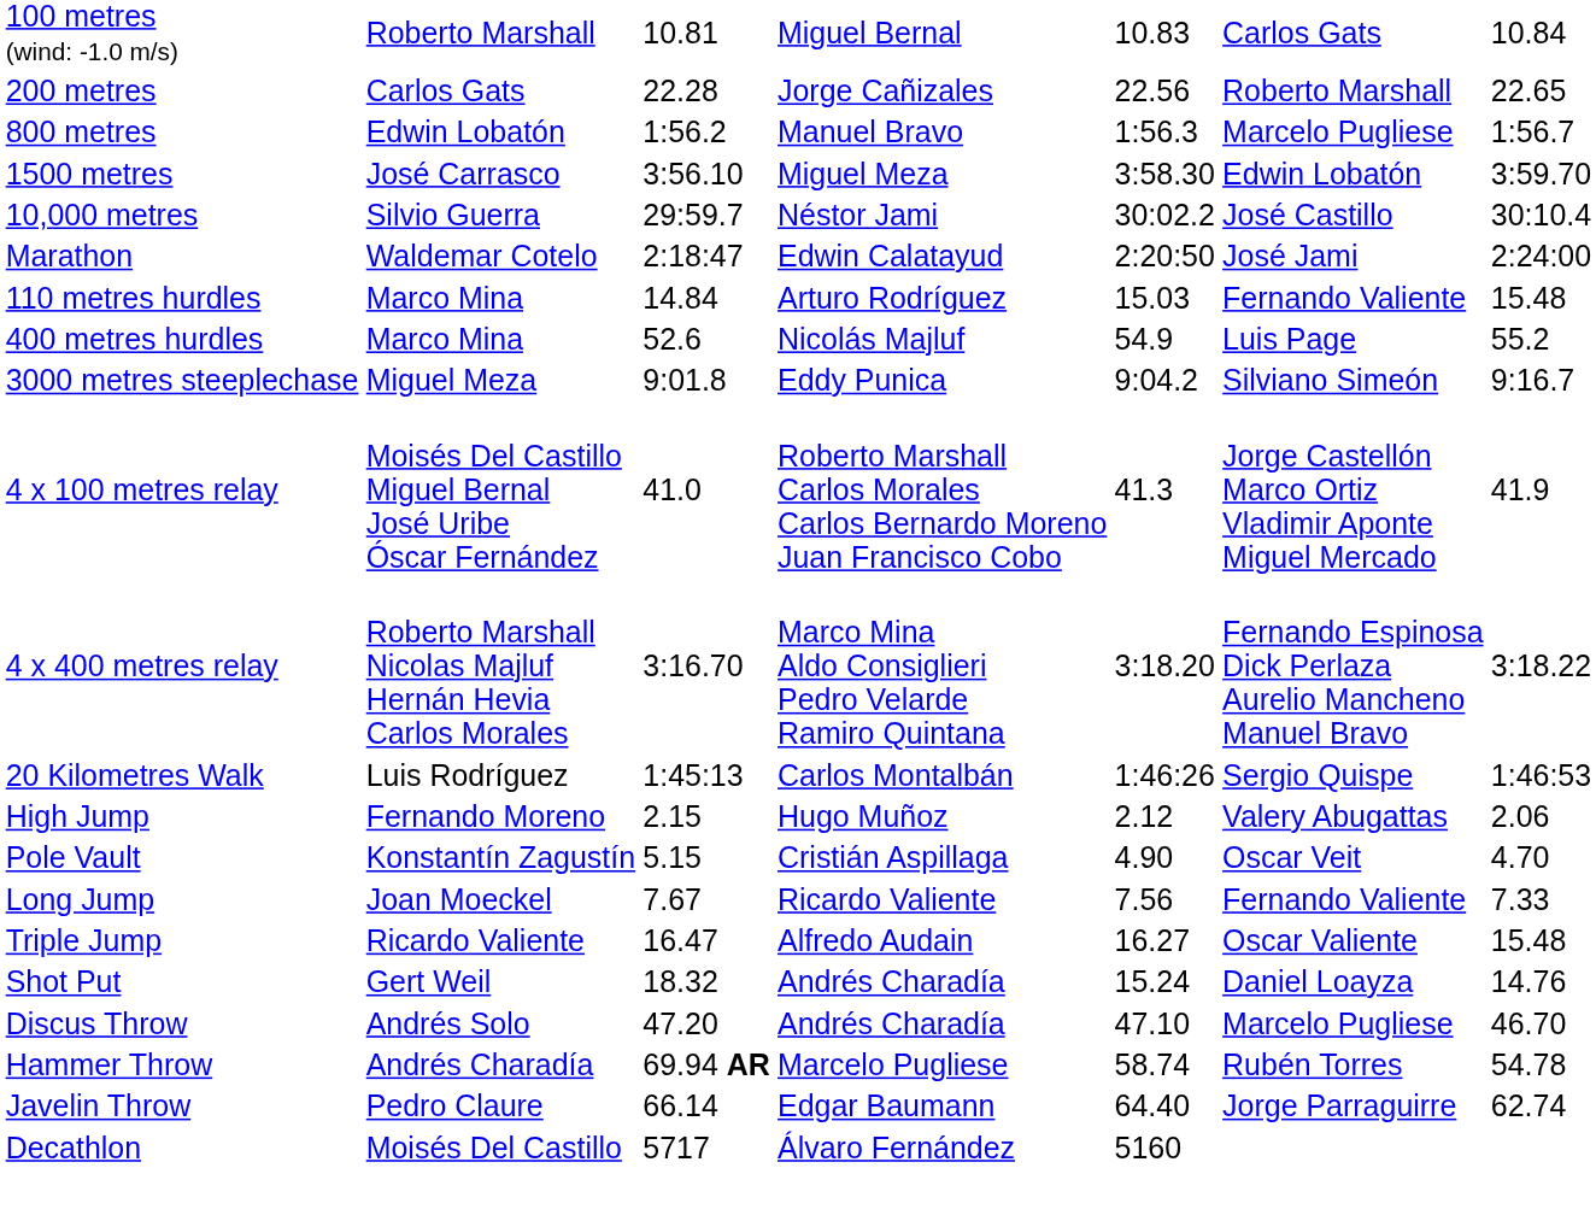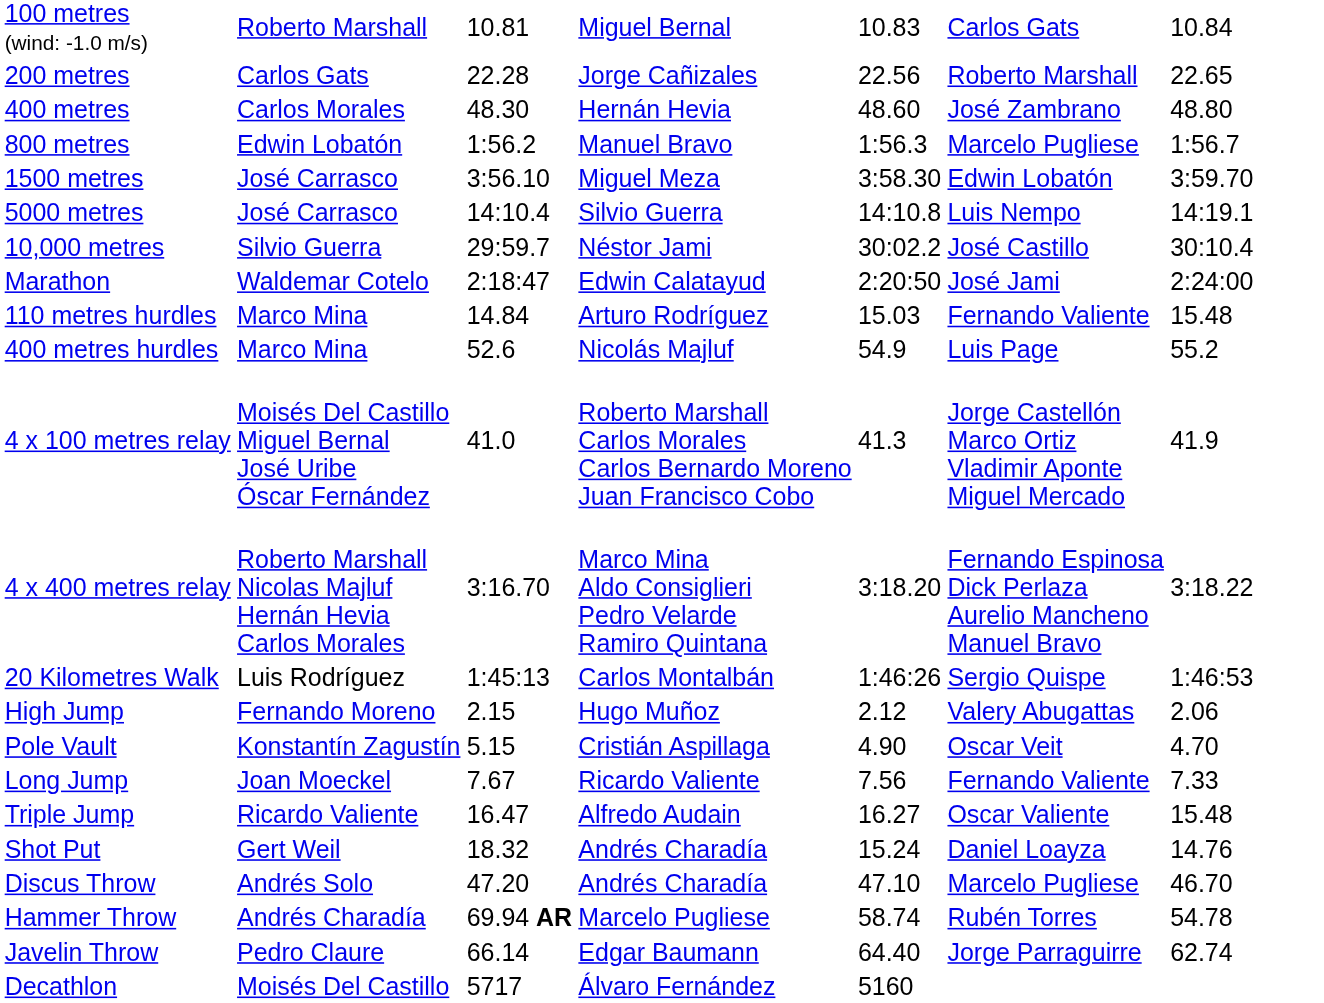 <table>
 <tr>
 <td><a href='#'>100 metres</a><br><small>(wind: -1.0 m/s)</small></td>
 <td><a href='#'>Roberto Marshall</a><br> </td>
 <td>10.81</td>
 <td><a href='#'>Miguel Bernal</a><br> </td>
 <td>10.83</td>
 <td><a href='#'>Carlos Gats</a><br> </td>
 <td>10.84</td>
 </tr>
 <tr>
 <td><a href='#'>200 metres</a></td>
 <td><a href='#'>Carlos Gats</a><br> </td>
 <td>22.28</td>
 <td><a href='#'>Jorge Cañizales</a><br> </td>
 <td>22.56</td>
 <td><a href='#'>Roberto Marshall</a><br> </td>
 <td>22.65</td>
 </tr>
 <tr>
+<td><a href='#'>400 metres</a></td>
+<td><a href='#'>Carlos Morales</a><br> </td>
+<td>48.30</td>
+<td><a href='#'>Hernán Hevia</a><br> </td>
+<td>48.60</td>
+<td><a href='#'>José Zambrano</a><br> </td>
+<td>48.80</td>
+</tr>
+<tr>
 <td><a href='#'>800 metres</a></td>
 <td><a href='#'>Edwin Lobatón</a><br> </td>
 <td>1:56.2</td>
 <td><a href='#'>Manuel Bravo</a><br> </td>
 <td>1:56.3</td>
 <td><a href='#'>Marcelo Pugliese</a><br> </td>
 <td>1:56.7</td>
 </tr>
 <tr>
 <td><a href='#'>1500 metres</a></td>
 <td><a href='#'>José Carrasco</a><br> </td>
 <td>3:56.10</td>
 <td><a href='#'>Miguel Meza</a><br> </td>
 <td>3:58.30</td>
 <td><a href='#'>Edwin Lobatón</a><br> </td>
 <td>3:59.70</td>
+</tr>
+<tr>
+<td><a href='#'>5000 metres</a></td>
+<td><a href='#'>José Carrasco</a><br> </td>
+<td>14:10.4</td>
+<td><a href='#'>Silvio Guerra</a><br> </td>
+<td>14:10.8</td>
+<td><a href='#'>Luis Nempo</a><br> </td>
+<td>14:19.1</td>
 </tr>
 <tr>
 <td><a href='#'>10,000 metres</a></td>
 <td><a href='#'>Silvio Guerra</a><br> </td>
 <td>29:59.7</td>
 <td><a href='#'>Néstor Jami</a><br> </td>
 <td>30:02.2</td>
 <td><a href='#'>José Castillo</a><br> </td>
 <td>30:10.4</td>
 </tr>
 <tr>
 <td><a href='#'>Marathon</a></td>
 <td><a href='#'>Waldemar Cotelo</a><br> </td>
 <td>2:18:47</td>
 <td><a href='#'>Edwin Calatayud</a><br> </td>
 <td>2:20:50</td>
 <td><a href='#'>José Jami</a><br> </td>
 <td>2:24:00</td>
 </tr>
 <tr>
 <td><a href='#'>110 metres hurdles</a></td>
 <td><a href='#'>Marco Mina</a><br> </td>
 <td>14.84</td>
 <td><a href='#'>Arturo Rodríguez</a><br> </td>
 <td>15.03</td>
 <td><a href='#'>Fernando Valiente</a><br> </td>
 <td>15.48</td>
 </tr>
 <tr>
 <td><a href='#'>400 metres hurdles</a></td>
 <td><a href='#'>Marco Mina</a><br> </td>
 <td>52.6</td>
 <td><a href='#'>Nicolás Majluf</a><br> </td>
 <td>54.9</td>
 <td><a href='#'>Luis Page</a><br> </td>
 <td>55.2</td>
-</tr>
-<tr>
-<td><a href='#'>3000 metres steeplechase</a></td>
-<td><a href='#'>Miguel Meza</a><br> </td>
-<td>9:01.8</td>
-<td><a href='#'>Eddy Punica</a><br> </td>
-<td>9:04.2</td>
-<td><a href='#'>Silviano Simeón</a><br> </td>
-<td>9:16.7</td>
 </tr>
 <tr>
 <td><a href='#'>4 x 100 metres relay</a></td>
 <td><br><a href='#'>Moisés Del Castillo</a><br><a href='#'>Miguel Bernal</a><br><a href='#'>José Uribe</a><br><a href='#'>Óscar Fernández</a></td>
 <td>41.0</td>
 <td><br><a href='#'>Roberto Marshall</a><br><a href='#'>Carlos Morales</a><br><a href='#'>Carlos Bernardo Moreno</a><br><a href='#'>Juan Francisco Cobo</a></td>
 <td>41.3</td>
 <td><br><a href='#'>Jorge Castellón</a><br><a href='#'>Marco Ortiz</a><br><a href='#'>Vladimir Aponte</a><br><a href='#'>Miguel Mercado</a></td>
 <td>41.9</td>
 </tr>
 <tr>
 <td><a href='#'>4 x 400 metres relay</a></td>
 <td><br><a href='#'>Roberto Marshall</a><br><a href='#'>Nicolas Majluf</a><br><a href='#'>Hernán Hevia</a><br><a href='#'>Carlos Morales</a></td>
 <td>3:16.70</td>
 <td><br><a href='#'>Marco Mina</a><br><a href='#'>Aldo Consiglieri</a><br><a href='#'>Pedro Velarde</a><br><a href='#'>Ramiro Quintana</a></td>
 <td>3:18.20</td>
 <td><br><a href='#'>Fernando Espinosa</a><br><a href='#'>Dick Perlaza</a><br><a href='#'>Aurelio Mancheno</a><br><a href='#'>Manuel Bravo</a></td>
 <td>3:18.22</td>
 </tr>
 <tr>
 <td><a href='#'>20 Kilometres Walk</a></td>
 <td>Luis Rodríguez<br> </td>
 <td>1:45:13</td>
 <td><a href='#'>Carlos Montalbán</a><br> </td>
 <td>1:46:26</td>
 <td><a href='#'>Sergio Quispe</a><br> </td>
 <td>1:46:53</td>
 </tr>
 <tr>
 <td><a href='#'>High Jump</a></td>
 <td><a href='#'>Fernando Moreno</a><br> </td>
 <td>2.15</td>
 <td><a href='#'>Hugo Muñoz</a><br> </td>
 <td>2.12</td>
 <td><a href='#'>Valery Abugattas</a><br> </td>
 <td>2.06</td>
 </tr>
 <tr>
 <td><a href='#'>Pole Vault</a></td>
 <td><a href='#'>Konstantín Zagustín</a><br> </td>
 <td>5.15</td>
 <td><a href='#'>Cristián Aspillaga</a><br> </td>
 <td>4.90</td>
 <td><a href='#'>Oscar Veit</a><br> </td>
 <td>4.70</td>
 </tr>
 <tr>
 <td><a href='#'>Long Jump</a></td>
 <td><a href='#'>Joan Moeckel</a><br> </td>
 <td>7.67</td>
 <td><a href='#'>Ricardo Valiente</a><br> </td>
 <td>7.56</td>
 <td><a href='#'>Fernando Valiente</a><br> </td>
 <td>7.33</td>
 </tr>
 <tr>
 <td><a href='#'>Triple Jump</a></td>
 <td><a href='#'>Ricardo Valiente</a><br> </td>
 <td>16.47</td>
 <td><a href='#'>Alfredo Audain</a><br> </td>
 <td>16.27</td>
 <td><a href='#'>Oscar Valiente</a><br> </td>
 <td>15.48</td>
 </tr>
 <tr>
 <td><a href='#'>Shot Put</a></td>
 <td><a href='#'>Gert Weil</a><br> </td>
 <td>18.32</td>
 <td><a href='#'>Andrés Charadía</a><br> </td>
 <td>15.24</td>
 <td><a href='#'>Daniel Loayza</a><br> </td>
 <td>14.76</td>
 </tr>
 <tr>
 <td><a href='#'>Discus Throw</a></td>
 <td><a href='#'>Andrés Solo</a><br> </td>
 <td>47.20</td>
 <td><a href='#'>Andrés Charadía</a><br> </td>
 <td>47.10</td>
 <td><a href='#'>Marcelo Pugliese</a><br> </td>
 <td>46.70</td>
 </tr>
 <tr>
 <td><a href='#'>Hammer Throw</a></td>
 <td><a href='#'>Andrés Charadía</a><br> </td>
 <td>69.94 <strong>AR</strong></td>
 <td><a href='#'>Marcelo Pugliese</a><br> </td>
 <td>58.74</td>
 <td><a href='#'>Rubén Torres</a><br> </td>
 <td>54.78</td>
 </tr>
 <tr>
 <td><a href='#'>Javelin Throw</a></td>
 <td><a href='#'>Pedro Claure</a><br> </td>
 <td>66.14</td>
 <td><a href='#'>Edgar Baumann</a><br> </td>
 <td>64.40</td>
 <td><a href='#'>Jorge Parraguirre</a><br> </td>
 <td>62.74</td>
 </tr>
 <tr>
 <td><a href='#'>Decathlon</a></td>
 <td><a href='#'>Moisés Del Castillo</a><br> </td>
 <td>5717</td>
 <td><a href='#'>Álvaro Fernández</a><br> </td>
 <td>5160</td>
 <td></td>
 <td></td>
 </tr>
 </table>
